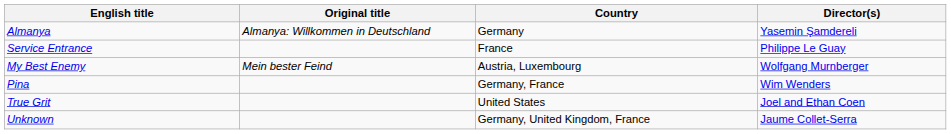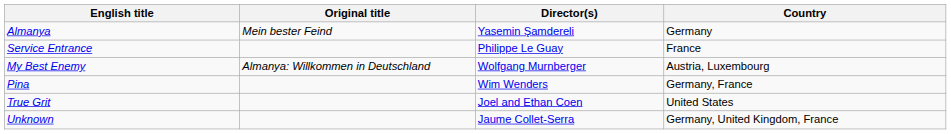 <table class="wikitable" width="85%" cellpadding="5">
 <tr>
 <th width="25%">English title</th>
 <th width="25%">Original title</th>
+<th width="20%">Director(s)</th>
 <th width="30%">Country</th>
-<th width="20%">Director(s)</th>
 </tr>
 <tr>
 <td><em><a href='#'>Almanya</a></em></td>
-<td><em>Almanya: Willkommen in Deutschland</em></td>
+<td><em>Mein bester Feind</em></td>
+<td><a href='#'>Yasemin Şamdereli</a></td>
 <td>Germany</td>
-<td><a href='#'>Yasemin Şamdereli</a></td>
 </tr>
 <tr>
 <td><em><a href='#'>Service Entrance</a></em></td>
 <td></td>
+<td><a href='#'>Philippe Le Guay</a></td>
 <td>France</td>
-<td><a href='#'>Philippe Le Guay</a></td>
 </tr>
 <tr>
 <td><em><a href='#'>My Best Enemy</a></em></td>
-<td><em>Mein bester Feind</em></td>
+<td><em>Almanya: Willkommen in Deutschland</em></td>
+<td><a href='#'>Wolfgang Murnberger</a></td>
 <td>Austria, Luxembourg</td>
-<td><a href='#'>Wolfgang Murnberger</a></td>
 </tr>
 <tr>
 <td><em><a href='#'>Pina</a></em></td>
 <td></td>
+<td><a href='#'>Wim Wenders</a></td>
 <td>Germany, France</td>
-<td><a href='#'>Wim Wenders</a></td>
 </tr>
 <tr>
 <td><em><a href='#'>True Grit</a></em></td>
 <td></td>
+<td><a href='#'>Joel and Ethan Coen</a></td>
 <td>United States</td>
-<td><a href='#'>Joel and Ethan Coen</a></td>
 </tr>
 <tr>
 <td><em><a href='#'>Unknown</a></em></td>
 <td></td>
+<td><a href='#'>Jaume Collet-Serra</a></td>
 <td>Germany, United Kingdom, France</td>
-<td><a href='#'>Jaume Collet-Serra</a></td>
 </tr>
 </table>
